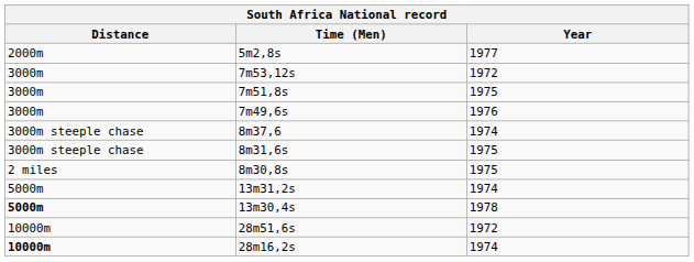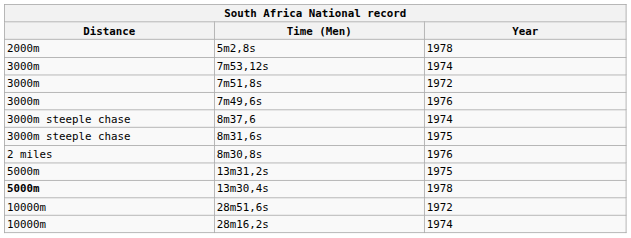 <table class="wikitable sortable" width=750px style= border: 1px>
 <tr>
 <th colspan="8">South Africa National record</th>
 </tr>
 <tr>
 <th style="white-space: nowrap;"  width="60">Distance</th>
 <th width="60">Time (Men)</th>
 <th width="60">Year</th>
 </tr>
 <tr>
 <td>2000m</td>
 <td>5m2,8s</td>
-<td>1977</td>
+<td>1978</td>
 </tr>
 <tr>
 <td>3000m</td>
 <td>7m53,12s</td>
-<td>1972</td>
+<td>1974</td>
 </tr>
 <tr>
 <td>3000m</td>
 <td>7m51,8s</td>
-<td>1975</td>
+<td>1972</td>
 </tr>
 <tr>
 <td>3000m</td>
 <td>7m49,6s</td>
 <td>1976</td>
 </tr>
 <tr>
 <td>3000m steeple chase</td>
 <td>8m37,6</td>
 <td>1974</td>
 </tr>
 <tr>
 <td>3000m steeple chase</td>
 <td>8m31,6s</td>
 <td>1975</td>
 </tr>
 <tr>
 <td>2 miles</td>
 <td>8m30,8s</td>
-<td>1975</td>
+<td>1976</td>
 </tr>
 <tr>
 <td>5000m</td>
 <td>13m31,2s</td>
-<td>1974</td>
+<td>1975</td>
 </tr>
 <tr>
 <td><strong>5000m</strong></td>
 <td>13m30,4s</td>
 <td>1978</td>
 </tr>
 <tr>
 <td>10000m</td>
 <td>28m51,6s</td>
 <td>1972</td>
 </tr>
 <tr>
-<td><strong>10000m</strong></td>
+<td>10000m</td>
 <td>28m16,2s</td>
 <td>1974</td>
 </tr>
 </table>
